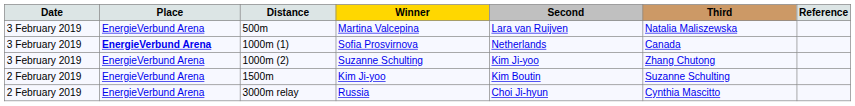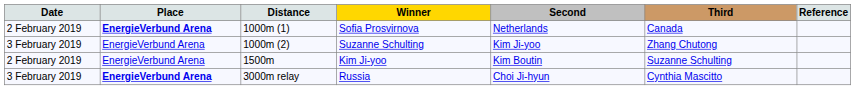 <table bgcolor="#f7f8ff" cellpadding="3" cellspacing="0" border="1" style="font-size: 95%; border: gray solid 1px; border-collapse: collapse;">
 <tr bgcolor="#cccccc" (1>
 <td width="150" align="center" bgcolor="#dce5e5"><strong>Date</strong></td>
 <td width="220" align="center" bgcolor="#dce5e5"><strong>Place</strong></td>
 <td width="150" align="center" bgcolor="#dce5e5"><strong>Distance</strong></td>
 <td align="center" bgcolor="gold" width="250"><strong>Winner</strong></td>
 <td align="center" bgcolor="silver" width="250"><strong>Second</strong></td>
 <td width="250" align="center" bgcolor="#cc9966"><strong>Third</strong></td>
 <td width="30" align="center" bgcolor="#dce5e5"><strong>Reference</strong></td>
 </tr>
 <tr align="left">
-<td>3 February 2019</td>
-<td><a href='#'>EnergieVerbund Arena</a></td>
-<td>500m</td>
-<td> <a href='#'>Martina Valcepina</a></td>
-<td> <a href='#'>Lara van Ruijven</a></td>
-<td> <a href='#'>Natalia Maliszewska</a></td>
-<td></td>
-</tr>
-<tr align="left">
-<td>3 February 2019</td>
+<td>2 February 2019</td>
 <td><strong><a href='#'>EnergieVerbund Arena</a></strong></td>
 <td>1000m (1)</td>
 <td> <a href='#'>Sofia Prosvirnova</a></td>
 <td> <a href='#'>Netherlands</a></td>
 <td> <a href='#'>Canada</a></td>
 <td></td>
 </tr>
 <tr align="left">
 <td>3 February 2019</td>
 <td><a href='#'>EnergieVerbund Arena</a></td>
 <td>1000m (2)</td>
 <td> <a href='#'>Suzanne Schulting</a></td>
 <td> <a href='#'>Kim Ji-yoo</a></td>
 <td> <a href='#'>Zhang Chutong</a></td>
 <td></td>
 </tr>
 <tr align="left">
 <td>2 February 2019</td>
 <td><a href='#'>EnergieVerbund Arena</a></td>
 <td>1500m</td>
 <td> <a href='#'>Kim Ji-yoo</a></td>
 <td> <a href='#'>Kim Boutin</a></td>
 <td> <a href='#'>Suzanne Schulting</a></td>
 <td></td>
 </tr>
 <tr align="left">
-<td>2 February 2019</td>
-<td><a href='#'>EnergieVerbund Arena</a></td>
+<td>3 February 2019</td>
+<td><strong><a href='#'>EnergieVerbund Arena</a></strong></td>
 <td>3000m relay</td>
 <td> <a href='#'>Russia</a></td>
 <td> <a href='#'>Choi Ji-hyun</a></td>
 <td> <a href='#'>Cynthia Mascitto</a></td>
 <td></td>
 </tr>
 </table>
